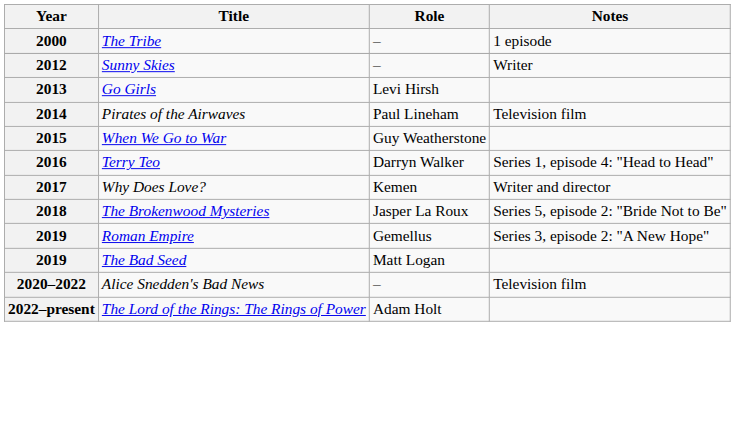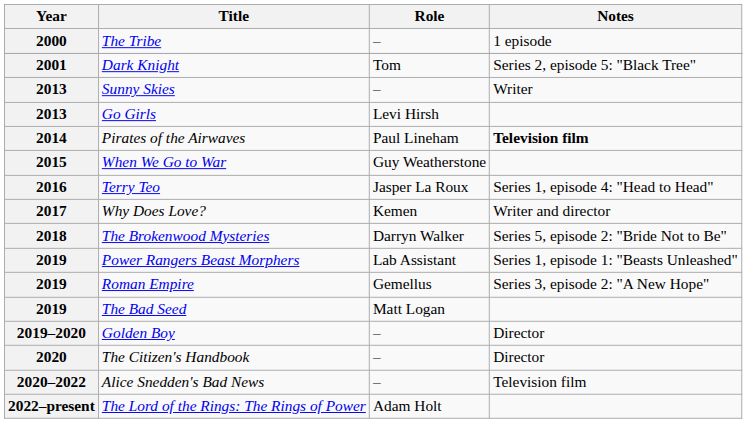 <table class="wikitable plainrowheaders sortable">
 <tr>
 <th scope="col">Year</th>
 <th scope="col">Title</th>
 <th scope="col">Role</th>
 <th scope="col" class="unsortable">Notes</th>
 </tr>
 <tr>
 <th scope="row">2000</th>
 <td><em><a href='#'>The Tribe</a></em></td>
 <td>–</td>
 <td>1 episode</td>
 </tr>
 <tr>
 </tr>
 <tr>
-<th scope="row">2012</th>
+<th scope="row">2001</th>
+<td><em><a href='#'>Dark Knight</a></em></td>
+<td>Tom</td>
+<td>Series 2, episode 5: "Black Tree"</td>
+</tr>
+<tr>
+<th scope="row">2013</th>
 <td><em><a href='#'>Sunny Skies</a></em></td>
 <td>–</td>
 <td>Writer</td>
 </tr>
 <tr>
 <th scope="row">2013</th>
 <td><em><a href='#'>Go Girls</a></em></td>
 <td>Levi Hirsh</td>
 <td></td>
 </tr>
 <tr>
 <th scope="row">2014</th>
 <td><em>Pirates of the Airwaves</em></td>
 <td>Paul Lineham</td>
-<td>Television film</td>
+<td><strong>Television film</strong></td>
 </tr>
 <tr>
 <th scope="row">2015</th>
 <td><em><a href='#'>When We Go to War</a></em></td>
 <td>Guy Weatherstone</td>
 <td></td>
 </tr>
 <tr>
 <th scope="row">2016</th>
 <td><em><a href='#'>Terry Teo</a></em></td>
-<td>Darryn Walker</td>
+<td>Jasper La Roux</td>
 <td>Series 1, episode 4: "Head to Head"</td>
 </tr>
 <tr>
 <th scope="row">2017</th>
 <td><em>Why Does Love?</em></td>
 <td>Kemen</td>
 <td>Writer and director</td>
 </tr>
 <tr>
 <th scope="row">2018</th>
 <td><em><a href='#'>The Brokenwood Mysteries</a></em></td>
-<td>Jasper La Roux</td>
+<td>Darryn Walker</td>
 <td>Series 5, episode 2: "Bride Not to Be"</td>
+</tr>
+<tr>
+<th scope="row">2019</th>
+<td><em><a href='#'>Power Rangers Beast Morphers</a></em></td>
+<td>Lab Assistant</td>
+<td>Series 1, episode 1: "Beasts Unleashed"</td>
 </tr>
 <tr>
 <th scope="row">2019</th>
 <td><em><a href='#'>Roman Empire</a></em></td>
 <td>Gemellus</td>
 <td>Series 3, episode 2: "A New Hope"</td>
 </tr>
 <tr>
 <th scope="row">2019</th>
 <td><em><a href='#'>The Bad Seed</a></em></td>
 <td>Matt Logan</td>
 <td></td>
 </tr>
 <tr>
+<th scope="row">2019–2020</th>
+<td><em><a href='#'>Golden Boy</a></em></td>
+<td>–</td>
+<td>Director</td>
+</tr>
+<tr>
+<th scope="row">2020</th>
+<td><em>The Citizen's Handbook</em></td>
+<td>–</td>
+<td>Director</td>
+</tr>
+<tr>
 <th scope="row">2020–2022</th>
 <td><em>Alice Snedden's Bad News</em></td>
 <td>–</td>
 <td>Television film</td>
 </tr>
 <tr>
 <th scope="row">2022–present</th>
 <td><em><a href='#'>The Lord of the Rings: The Rings of Power</a></em></td>
 <td>Adam Holt</td>
 <td></td>
 </tr>
 </table>
